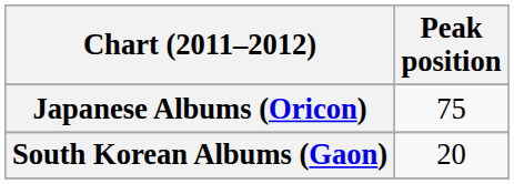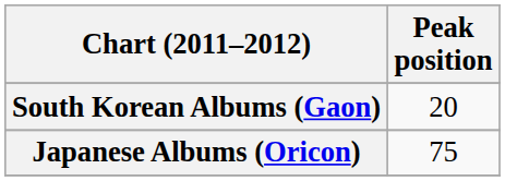 <table class="wikitable sortable plainrowheaders" style="text-align:center">
 <tr>
 <th scope="col">Chart (2011–2012)</th>
 <th scope="col">Peak<br>position</th>
 </tr>
 <tr>
 </tr>
 <tr>
 </tr>
 <tr>
+<th scope="row">South Korean Albums (<a href='#'>Gaon</a>)</th>
+<td>20</td>
+</tr>
+<tr>
+</tr>
+<tr>
 <th scope="row">Japanese Albums (<a href='#'>Oricon</a>)</th>
 <td>75</td>
 </tr>
 <tr>
 </tr>
-<tr>
-<th scope="row">South Korean Albums (<a href='#'>Gaon</a>)</th>
-<td>20</td>
-</tr>
-<tr>
-</tr>
 </table>
